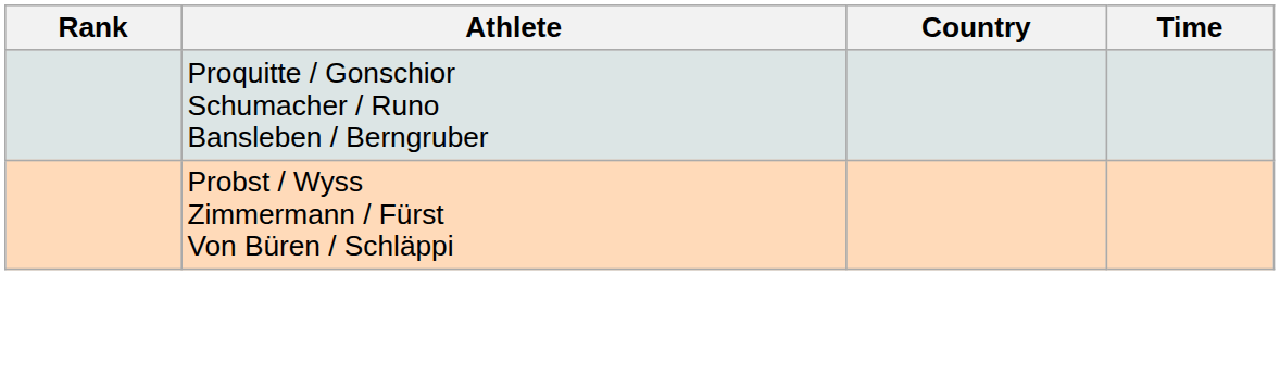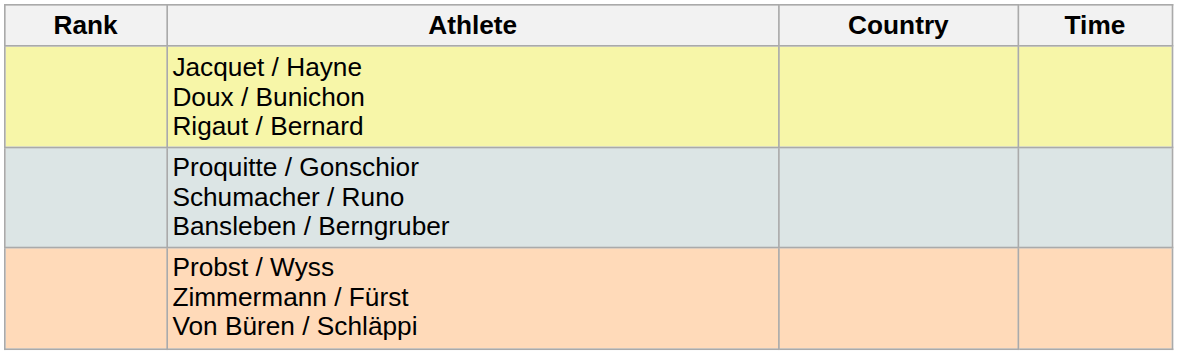 <table class="wikitable" width=45% style="font-size:100%; text-align:left;">
 <tr>
 <th>Rank</th>
 <th>Athlete</th>
 <th>Country</th>
 <th>Time</th>
+</tr>
+<tr bgcolor="#F7F6A8" >
+<td align=center></td>
+<td>Jacquet / Hayne<br> Doux / Bunichon<br>Rigaut / Bernard</td>
+<td></td>
+<td align="right"></td>
 </tr>
 <tr bgcolor="#DCE5E5">
 <td align=center></td>
 <td>Proquitte / Gonschior<br>Schumacher / Runo<br>Bansleben / Berngruber</td>
 <td></td>
 <td align="right"></td>
 </tr>
 <tr bgcolor="#FFDAB9">
 <td align=center></td>
 <td>Probst / Wyss<br>Zimmermann / Fürst<br>Von Büren / Schläppi</td>
 <td></td>
 <td align="right"></td>
 </tr>
 </table>
